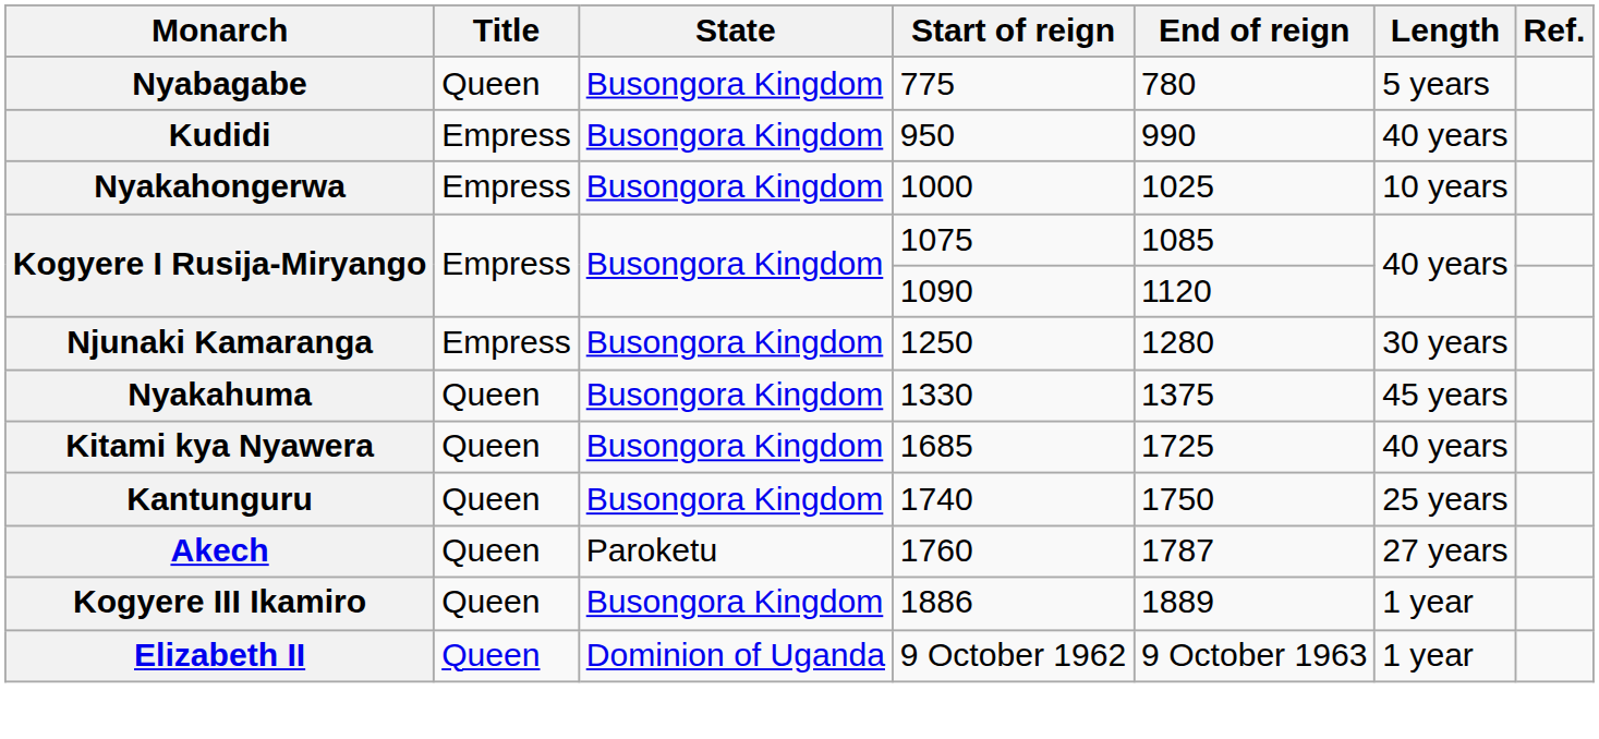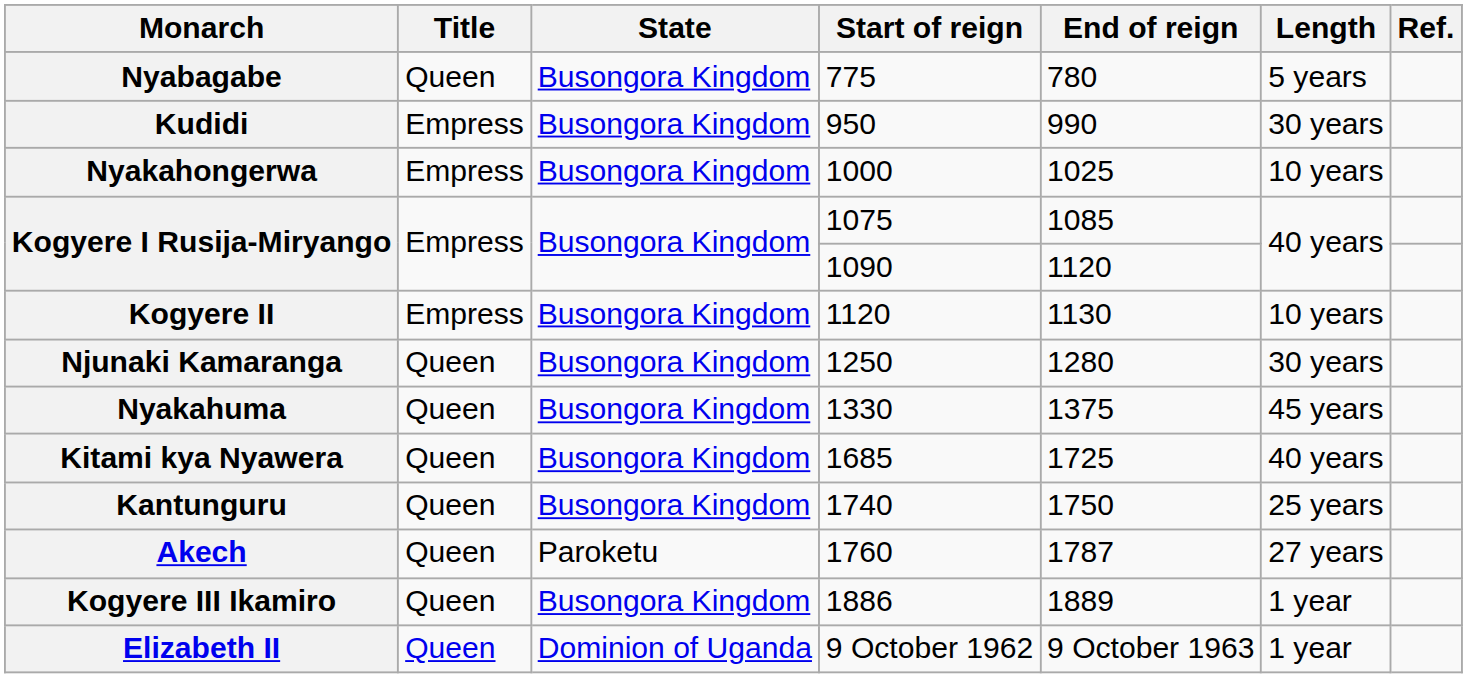 <table class="wikitable sortable">
 <tr>
 <th>Monarch</th>
 <th>Title</th>
 <th>State</th>
 <th>Start of reign</th>
 <th>End of reign</th>
 <th>Length</th>
 <th>Ref.</th>
 </tr>
 <tr>
 <th>Nyabagabe</th>
 <td>Queen</td>
 <td><a href='#'>Busongora Kingdom</a></td>
 <td>775</td>
 <td>780</td>
 <td>5 years</td>
 <td></td>
 </tr>
 <tr>
 <th>Kudidi</th>
 <td>Empress</td>
 <td><a href='#'>Busongora Kingdom</a></td>
 <td>950</td>
 <td>990</td>
-<td>40 years</td>
+<td>30 years</td>
 <td></td>
 </tr>
 <tr>
 <th>Nyakahongerwa</th>
 <td>Empress</td>
 <td><a href='#'>Busongora Kingdom</a></td>
 <td>1000</td>
 <td>1025</td>
 <td>10 years</td>
 <td></td>
 </tr>
 <tr>
 <th rowspan="2">Kogyere I Rusija-Miryango</th>
 <td rowspan="2">Empress</td>
 <td rowspan="2"><a href='#'>Busongora Kingdom</a></td>
 <td>1075</td>
 <td>1085</td>
 <td rowspan="2">40 years</td>
 <td></td>
 </tr>
 <tr>
 <td>1090</td>
 <td>1120</td>
 <td></td>
 </tr>
 <tr>
+<th>Kogyere II</th>
+<td>Empress</td>
+<td><a href='#'>Busongora Kingdom</a></td>
+<td>1120</td>
+<td>1130</td>
+<td>10 years</td>
+<td></td>
+</tr>
+<tr>
 <th>Njunaki Kamaranga</th>
-<td>Empress</td>
+<td>Queen</td>
 <td><a href='#'>Busongora Kingdom</a></td>
 <td>1250</td>
 <td>1280</td>
 <td>30 years</td>
 <td></td>
 </tr>
 <tr>
 <th>Nyakahuma</th>
 <td>Queen</td>
 <td><a href='#'>Busongora Kingdom</a></td>
 <td>1330</td>
 <td>1375</td>
 <td>45 years</td>
 <td></td>
 </tr>
 <tr>
 <th>Kitami kya Nyawera</th>
 <td>Queen</td>
 <td><a href='#'>Busongora Kingdom</a></td>
 <td>1685</td>
 <td>1725</td>
 <td>40 years</td>
 <td></td>
 </tr>
 <tr>
 <th>Kantunguru</th>
 <td>Queen</td>
 <td><a href='#'>Busongora Kingdom</a></td>
 <td>1740</td>
 <td>1750</td>
 <td>25 years</td>
 <td></td>
 </tr>
 <tr>
 <th><a href='#'>Akech</a></th>
 <td>Queen</td>
 <td>Paroketu</td>
 <td>1760</td>
 <td>1787</td>
 <td>27 years</td>
 <td></td>
 </tr>
 <tr>
 <th>Kogyere III Ikamiro</th>
 <td>Queen</td>
 <td><a href='#'>Busongora Kingdom</a></td>
 <td>1886</td>
 <td>1889</td>
 <td>1 year</td>
 <td></td>
 </tr>
 <tr>
 <th><a href='#'>Elizabeth II</a></th>
 <td><a href='#'>Queen</a></td>
 <td><a href='#'>Dominion of Uganda</a></td>
 <td>9 October 1962</td>
 <td>9 October 1963</td>
 <td>1 year</td>
 <td></td>
 </tr>
 </table>
